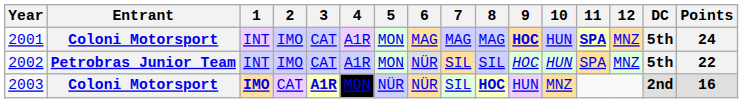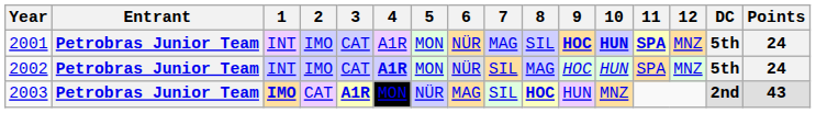 <table class="wikitable" style="text-align:center; font-size:85%">
 <tr>
 <th>Year</th>
 <th>Entrant</th>
 <th>1</th>
 <th>2</th>
 <th>3</th>
 <th>4</th>
 <th>5</th>
 <th>6</th>
 <th>7</th>
 <th>8</th>
 <th>9</th>
 <th>10</th>
 <th>11</th>
 <th>12</th>
 <th>DC</th>
 <th>Points</th>
 </tr>
 <tr>
 <td><a href='#'>2001</a></td>
-<th nowrap><a href='#'>Coloni Motorsport</a></th>
+<th nowrap><a href='#'>Petrobras Junior Team</a></th>
 <td style="background:#EFCFFF;"><a href='#'>INT</a><br></td>
 <td style="background:#CFCFFF;"><a href='#'>IMO</a><br></td>
 <td style="background:#CFCFFF;"><a href='#'>CAT</a><br></td>
 <td style="background:#EFCFFF;"><a href='#'>A1R</a><br></td>
 <td style="background:#DFFFDF;"><a href='#'>MON</a><br></td>
-<td style="background:#FFDF9F;"><a href='#'>MAG</a><br></td>
+<td style="background:#FFDF9F;"><a href='#'>NÜR</a><br></td>
 <td style="background:#CFCFFF;"><a href='#'>MAG</a><br></td>
-<td style="background:#CFCFFF;"><a href='#'>MAG</a><br></td>
+<td style="background:#CFCFFF;"><a href='#'>SIL</a><br></td>
 <td style="background:#FFDF9F;"><strong><a href='#'>HOC</a></strong><br></td>
-<td style="background:#CFCFFF;"><a href='#'>HUN</a><br></td>
+<td style="background:#CFCFFF;"><strong><a href='#'>HUN</a><br></strong></td>
 <td style="background:#FBFFBF;"><strong><a href='#'>SPA</a></strong><br></td>
 <td style="background:#FFDF9F;"><a href='#'>MNZ</a><br></td>
 <th>5th</th>
 <th>24</th>
 </tr>
 <tr>
 <td><a href='#'>2002</a></td>
 <th><a href='#'>Petrobras Junior Team</a></th>
 <td style="background:#CFCFFF;"><a href='#'>INT</a><br></td>
 <td style="background:#CFCFFF;"><a href='#'>IMO</a><br></td>
 <td style="background:#CFCFFF;"><a href='#'>CAT</a><br></td>
-<td style="background:#CFCFFF;"><a href='#'>A1R</a><br></td>
+<td style="background:#CFCFFF;"><strong><a href='#'>A1R</a><br></strong></td>
 <td style="background:#DFFFDF;"><a href='#'>MON</a><br></td>
 <td style="background:#DFDFDF;"><a href='#'>NÜR</a><br></td>
 <td style="background:#FFDF9F;"><a href='#'>SIL</a><br></td>
-<td style="background:#CFCFFF;"><a href='#'>SIL</a><br></td>
+<td style="background:#CFCFFF;"><a href='#'>MAG</a><br></td>
 <td style="background:#DFFFDF;"><em><a href='#'>HOC</a></em><br></td>
 <td style="background:#DFFFDF;"><em><a href='#'>HUN</a></em><br></td>
 <td style="background:#FFDF9F;"><a href='#'>SPA</a><br></td>
 <td style="background:#DFFFDF;"><a href='#'>MNZ</a><br></td>
 <th>5th</th>
-<th>22</th>
+<th>24</th>
 </tr>
 <tr>
 <td><a href='#'>2003</a></td>
-<th nowrap><a href='#'>Coloni Motorsport</a></th>
+<th><a href='#'>Petrobras Junior Team</a></th>
 <td style="background:#FFDF9F;"><strong><a href='#'>IMO</a><br></strong></td>
 <td style="background:#EFCFFF;"><a href='#'>CAT</a><br></td>
 <td style="background:#FBFFBF;"><strong><a href='#'>A1R</a></strong><br></td>
 <td style="background:#000000; color:#ffffff"><a href='#'><span>MON</span></a><br></td>
 <td style="background:#CFCFFF;"><a href='#'>NÜR</a><br></td>
-<td style="background:#FFDF9F;"><a href='#'>NÜR</a><br></td>
+<td style="background:#FFDF9F;"><a href='#'>MAG</a><br></td>
 <td style="background:#DFFFDF;"><a href='#'>SIL</a><br></td>
 <td style="background:#FBFFBF;"><strong><a href='#'>HOC</a></strong><br></td>
 <td style="background:#EFCFFF;"><a href='#'>HUN</a><br></td>
 <td style="background:#FFDF9F;"><a href='#'>MNZ</a><br></td>
 <td colspan=2></td>
 <td style="background:#DFDFDF;"><strong>2nd</strong></td>
-<td style="background:#DFDFDF;"><strong>16</strong></td>
+<td style="background:#DFDFDF;"><strong>43</strong></td>
 </tr>
 </table>
